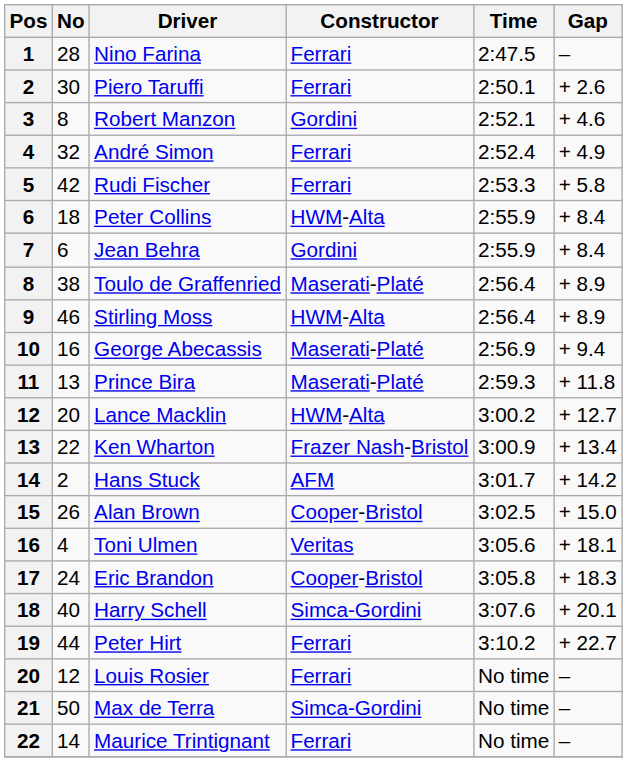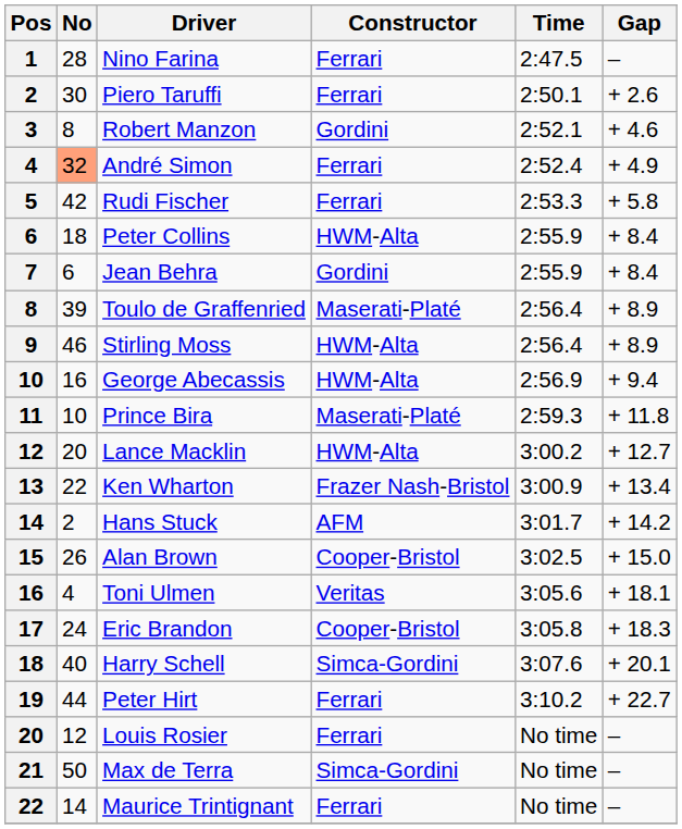 <table class="wikitable sortable" style="font-size: 95%;">
 <tr>
 <th>Pos</th>
 <th>No</th>
 <th>Driver</th>
 <th>Constructor</th>
 <th>Time</th>
 <th>Gap</th>
 </tr>
 <tr>
 <th>1</th>
 <td>28</td>
 <td> <a href='#'>Nino Farina</a></td>
 <td><a href='#'>Ferrari</a></td>
 <td>2:47.5</td>
 <td>–</td>
 </tr>
 <tr>
 <th>2</th>
 <td>30</td>
 <td> <a href='#'>Piero Taruffi</a></td>
 <td><a href='#'>Ferrari</a></td>
 <td>2:50.1</td>
 <td>+ 2.6</td>
 </tr>
 <tr>
 <th>3</th>
 <td>8</td>
 <td> <a href='#'>Robert Manzon</a></td>
 <td><a href='#'>Gordini</a></td>
 <td>2:52.1</td>
 <td>+ 4.6</td>
 </tr>
 <tr>
 <th>4</th>
-<td>32</td>
+<td style="background: lightsalmon;">32</td>
 <td> <a href='#'>André Simon</a></td>
 <td><a href='#'>Ferrari</a></td>
 <td>2:52.4</td>
 <td>+ 4.9</td>
 </tr>
 <tr>
 <th>5</th>
 <td>42</td>
 <td> <a href='#'>Rudi Fischer</a></td>
 <td><a href='#'>Ferrari</a></td>
 <td>2:53.3</td>
 <td>+ 5.8</td>
 </tr>
 <tr>
 <th>6</th>
 <td>18</td>
 <td> <a href='#'>Peter Collins</a></td>
 <td><a href='#'>HWM</a>-<a href='#'>Alta</a></td>
 <td>2:55.9</td>
 <td>+ 8.4</td>
 </tr>
 <tr>
 <th>7</th>
 <td>6</td>
 <td> <a href='#'>Jean Behra</a></td>
 <td><a href='#'>Gordini</a></td>
 <td>2:55.9</td>
 <td>+ 8.4</td>
 </tr>
 <tr>
 <th>8</th>
-<td>38</td>
+<td>39</td>
 <td> <a href='#'>Toulo de Graffenried</a></td>
 <td><a href='#'>Maserati</a>-<a href='#'>Platé</a></td>
 <td>2:56.4</td>
 <td>+ 8.9</td>
 </tr>
 <tr>
 <th>9</th>
 <td>46</td>
 <td> <a href='#'>Stirling Moss</a></td>
 <td><a href='#'>HWM</a>-<a href='#'>Alta</a></td>
 <td>2:56.4</td>
 <td>+ 8.9</td>
 </tr>
 <tr>
 <th>10</th>
 <td>16</td>
 <td> <a href='#'>George Abecassis</a></td>
-<td><a href='#'>Maserati</a>-<a href='#'>Platé</a></td>
+<td><a href='#'>HWM</a>-<a href='#'>Alta</a></td>
 <td>2:56.9</td>
 <td>+ 9.4</td>
 </tr>
 <tr>
 <th>11</th>
-<td>13</td>
+<td>10</td>
 <td> <a href='#'>Prince Bira</a></td>
 <td><a href='#'>Maserati</a>-<a href='#'>Platé</a></td>
 <td>2:59.3</td>
 <td>+ 11.8</td>
 </tr>
 <tr>
 <th>12</th>
 <td>20</td>
 <td> <a href='#'>Lance Macklin</a></td>
 <td><a href='#'>HWM</a>-<a href='#'>Alta</a></td>
 <td>3:00.2</td>
 <td>+ 12.7</td>
 </tr>
 <tr>
 <th>13</th>
 <td>22</td>
 <td> <a href='#'>Ken Wharton</a></td>
 <td><a href='#'>Frazer Nash</a>-<a href='#'>Bristol</a></td>
 <td>3:00.9</td>
 <td>+ 13.4</td>
 </tr>
 <tr>
 <th>14</th>
 <td>2</td>
 <td> <a href='#'>Hans Stuck</a></td>
 <td><a href='#'>AFM</a></td>
 <td>3:01.7</td>
 <td>+ 14.2</td>
 </tr>
 <tr>
 <th>15</th>
 <td>26</td>
 <td> <a href='#'>Alan Brown</a></td>
 <td><a href='#'>Cooper</a>-<a href='#'>Bristol</a></td>
 <td>3:02.5</td>
 <td>+ 15.0</td>
 </tr>
 <tr>
 <th>16</th>
 <td>4</td>
 <td> <a href='#'>Toni Ulmen</a></td>
 <td><a href='#'>Veritas</a></td>
 <td>3:05.6</td>
 <td>+ 18.1</td>
 </tr>
 <tr>
 <th>17</th>
 <td>24</td>
 <td> <a href='#'>Eric Brandon</a></td>
 <td><a href='#'>Cooper</a>-<a href='#'>Bristol</a></td>
 <td>3:05.8</td>
 <td>+ 18.3</td>
 </tr>
 <tr>
 <th>18</th>
 <td>40</td>
 <td> <a href='#'>Harry Schell</a></td>
 <td><a href='#'>Simca-Gordini</a></td>
 <td>3:07.6</td>
 <td>+ 20.1</td>
 </tr>
 <tr>
 <th>19</th>
 <td>44</td>
 <td> <a href='#'>Peter Hirt</a></td>
 <td><a href='#'>Ferrari</a></td>
 <td>3:10.2</td>
 <td>+ 22.7</td>
 </tr>
 <tr>
 <th>20</th>
 <td>12</td>
 <td> <a href='#'>Louis Rosier</a></td>
 <td><a href='#'>Ferrari</a></td>
 <td>No time</td>
 <td>–</td>
 </tr>
 <tr>
 <th>21</th>
 <td>50</td>
 <td> <a href='#'>Max de Terra</a></td>
 <td><a href='#'>Simca-Gordini</a></td>
 <td>No time</td>
 <td>–</td>
 </tr>
 <tr>
 <th>22</th>
 <td>14</td>
 <td> <a href='#'>Maurice Trintignant</a></td>
 <td><a href='#'>Ferrari</a></td>
 <td>No time</td>
 <td>–</td>
 </tr>
 <tr>
 </tr>
 </table>
